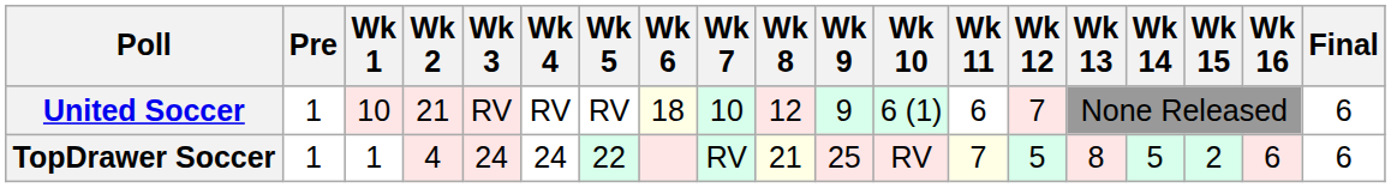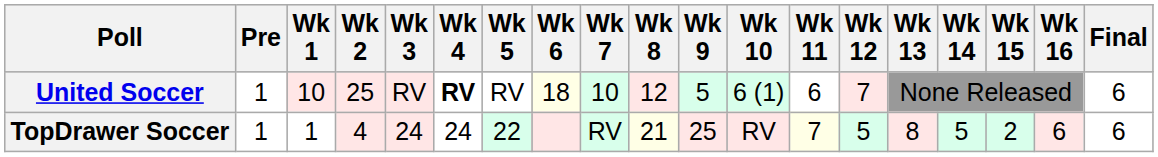 <table class="wikitable" style="white-space:nowrap;text-align:center;">
 <tr>
 <th>Poll</th>
 <th>Pre</th>
 <th>Wk<br>1</th>
 <th>Wk<br>2</th>
 <th>Wk<br>3</th>
 <th>Wk<br>4</th>
 <th>Wk<br>5</th>
 <th>Wk<br>6</th>
 <th>Wk<br>7</th>
 <th>Wk<br>8</th>
 <th>Wk<br>9</th>
 <th>Wk<br>10</th>
 <th>Wk<br>11</th>
 <th>Wk<br>12</th>
 <th>Wk<br>13</th>
 <th>Wk<br>14</th>
 <th>Wk<br>15</th>
 <th>Wk<br>16</th>
 <th>Final<br></th>
 </tr>
 <tr>
 <th><a href='#'>United Soccer</a></th>
 <td style="background:#FFFFFF;">1</td>
 <td style="background:#FFE6E6;">10</td>
-<td style="background:#FFE6E6;">21</td>
+<td style="background:#FFE6E6;">25</td>
 <td style="background:#FFE6E6;">RV</td>
-<td style="background:#FFFFFF;">RV</td>
+<td style="background:#FFFFFF;"><strong>RV</strong></td>
 <td style="background:#FFFFFF;">RV</td>
 <td style="background:#FFFFE6;">18</td>
 <td style="background:#D8FFEB;">10</td>
 <td style="background:#FFE6E6;">12</td>
-<td style="background:#D8FFEB;">9</td>
+<td style="background:#D8FFEB;">5</td>
 <td style="background:#D8FFEB;">6 (1)</td>
 <td style="background:#FFFFFF;">6</td>
 <td style="background:#FFE6E6;">7</td>
 <td colspan=4 style="background:#999;">None Released</td>
 <td style="background:#FFFFFF;">6</td>
 </tr>
 <tr>
 <th>TopDrawer Soccer </th>
 <td style="background:#FFFFFF;">1</td>
 <td style="background:#FFFFFF;">1</td>
 <td style="background:#FFE6E6;">4</td>
 <td style="background:#FFE6E6;">24</td>
 <td style="background:#FFFFFF;">24</td>
 <td style="background:#D8FFEB;">22</td>
 <td style="background:#FFE6E6;"></td>
 <td style="background:#D8FFEB;">RV</td>
 <td style="background:#FFFFE6;">21</td>
 <td style="background:#FFE6E6;">25</td>
 <td style="background:#FFE6E6;">RV</td>
 <td style="background:#FFFFE6;">7</td>
 <td style="background:#D8FFEB;">5</td>
 <td style="background:#FFE6E6;">8</td>
 <td style="background:#D8FFEB;">5</td>
 <td style="background:#D8FFEB;">2</td>
 <td style="background:#FFE6E6;">6</td>
 <td style="background:#FFFFFF;">6</td>
 </tr>
 </table>
